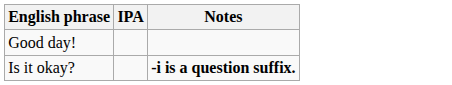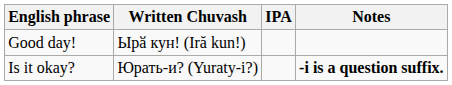 <table class="wikitable">
 <tr>
 <th>English phrase</th>
+<th>Written Chuvash</th>
 <th>IPA</th>
 <th>Notes</th>
 </tr>
 <tr>
 <td>Good day!</td>
+<td>Ырӑ кун! (Iră kun!)</td>
 <td></td>
 <td></td>
 </tr>
 <tr>
 <td>Is it okay?</td>
+<td>Юрать-и? (Yuraty-i?)</td>
 <td></td>
 <td><strong>-i is a question suffix.</strong></td>
 </tr>
 </table>
